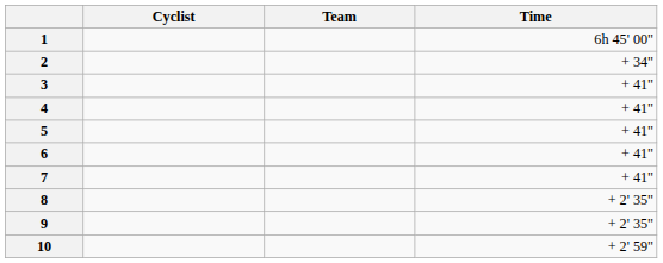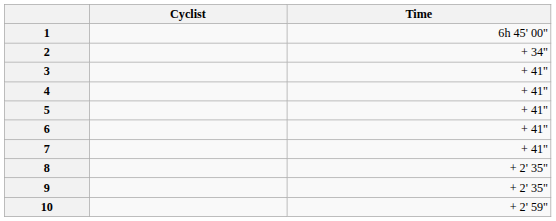 <table class="wikitable" style="width:45em;margin-bottom:0;">
 <tr>
 <th></th>
 <th>Cyclist</th>
-<th>Team</th>
 <th>Time</th>
 </tr>
 <tr>
 <th style="text-align:center">1</th>
-<td></td>
 <td></td>
 <td align=right>6h 45' 00"</td>
 </tr>
 <tr>
 <th style="text-align:center">2</th>
 <td></td>
-<td></td>
 <td align=right>+ 34"</td>
 </tr>
 <tr>
 <th style="text-align:center">3</th>
-<td></td>
 <td></td>
 <td align=right>+ 41"</td>
 </tr>
 <tr>
 <th style="text-align:center">4</th>
 <td></td>
-<td></td>
 <td align=right>+ 41"</td>
 </tr>
 <tr>
 <th style="text-align:center">5</th>
-<td></td>
 <td></td>
 <td align=right>+ 41"</td>
 </tr>
 <tr>
 <th style="text-align:center">6</th>
 <td></td>
-<td></td>
 <td align=right>+ 41"</td>
 </tr>
 <tr>
 <th style="text-align:center">7</th>
-<td></td>
 <td></td>
 <td align=right>+ 41"</td>
 </tr>
 <tr>
 <th style="text-align:center">8</th>
 <td></td>
-<td></td>
 <td align=right>+ 2' 35"</td>
 </tr>
 <tr>
 <th style="text-align:center">9</th>
-<td></td>
 <td></td>
 <td align=right>+ 2' 35"</td>
 </tr>
 <tr>
 <th style="text-align:center">10</th>
 <td></td>
-<td></td>
 <td align=right>+ 2' 59"</td>
 </tr>
 </table>
